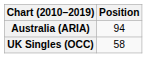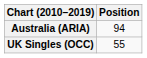 <table class="wikitable sortable plainrowheaders" style="text-align:center">
 <tr>
 <th scope="col">Chart (2010–2019)</th>
 <th scope="col">Position</th>
 </tr>
 <tr>
 <th scope="row">Australia (ARIA)</th>
 <td>94</td>
 </tr>
 <tr>
 <th scope="row">UK Singles (OCC)</th>
-<td>58</td>
+<td>55</td>
 </tr>
 </table>
